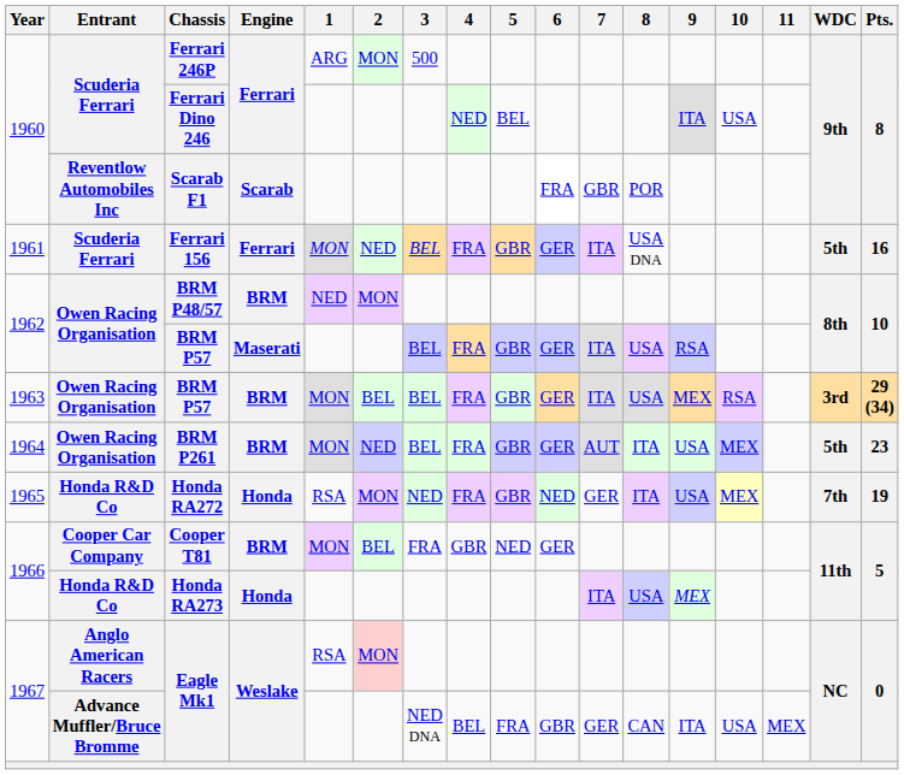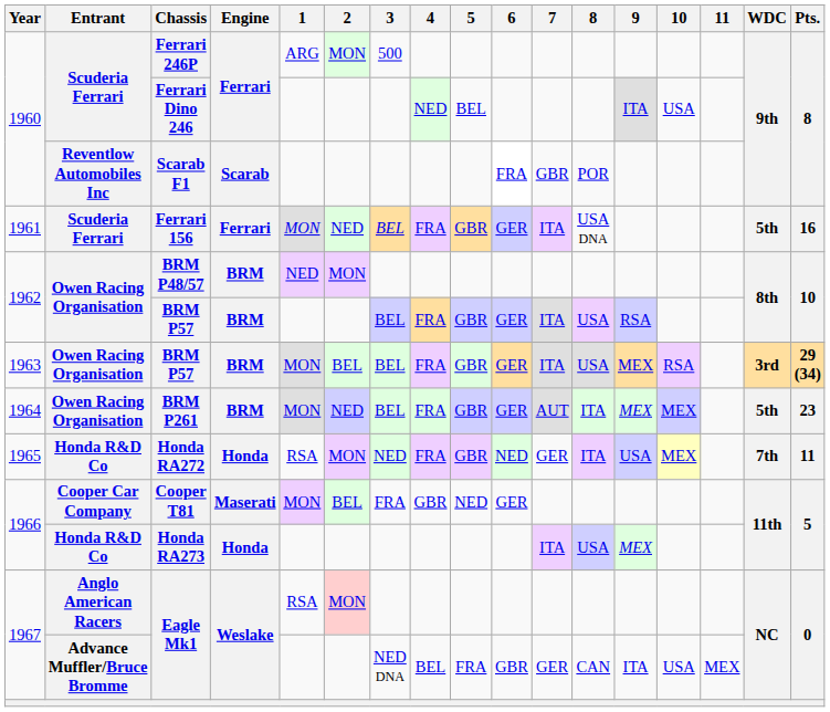 <table class="wikitable" style="text-align:center; font-size:90%">
 <tr>
 <th>Year</th>
 <th>Entrant</th>
 <th>Chassis</th>
 <th>Engine</th>
 <th>1</th>
 <th>2</th>
 <th>3</th>
 <th>4</th>
 <th>5</th>
 <th>6</th>
 <th>7</th>
 <th>8</th>
 <th>9</th>
 <th>10</th>
 <th>11</th>
 <th>WDC</th>
 <th>Pts.</th>
 </tr>
 <tr>
 <td rowspan="3"><a href='#'>1960</a></td>
 <th rowspan="2"><a href='#'>Scuderia Ferrari</a></th>
 <th><a href='#'>Ferrari</a> <a href='#'>246P</a></th>
 <th rowspan="2"><a href='#'>Ferrari</a></th>
 <td><a href='#'>ARG</a></td>
 <td style="background:#DFFFDF;"><a href='#'>MON</a><br></td>
 <td><a href='#'>500</a></td>
 <td></td>
 <td></td>
 <td></td>
 <td></td>
 <td></td>
 <td></td>
 <td></td>
 <td></td>
 <th rowspan="3">9th</th>
 <th rowspan="3">8</th>
 </tr>
 <tr>
 <th><a href='#'>Ferrari</a> <a href='#'>Dino 246</a></th>
 <td></td>
 <td></td>
 <td></td>
 <td style="background:#DFFFDF;"><a href='#'>NED</a><br></td>
 <td><a href='#'>BEL</a></td>
 <td></td>
 <td></td>
 <td></td>
 <td style="background:#DFDFDF;"><a href='#'>ITA</a><br></td>
 <td><a href='#'>USA</a></td>
 <td></td>
 </tr>
 <tr>
 <th><a href='#'>Reventlow Automobiles Inc</a></th>
 <th><a href='#'>Scarab</a> <a href='#'>F1</a></th>
 <th><a href='#'>Scarab</a></th>
 <td></td>
 <td></td>
 <td></td>
 <td></td>
 <td></td>
 <td style="background:#FFFFFF;"><a href='#'>FRA</a><br></td>
 <td><a href='#'>GBR</a></td>
 <td><a href='#'>POR</a></td>
 <td></td>
 <td></td>
 <td></td>
 </tr>
 <tr>
 <td><a href='#'>1961</a></td>
 <th><a href='#'>Scuderia Ferrari</a></th>
 <th><a href='#'>Ferrari</a> <a href='#'>156</a></th>
 <th><a href='#'>Ferrari</a></th>
 <td style="background:#DFDFDF;"><em><a href='#'>MON</a></em><br></td>
 <td style="background:#DFFFDF;"><a href='#'>NED</a><br></td>
 <td style="background:#FFDF9F;"><em><a href='#'>BEL</a></em><br></td>
 <td style="background:#EFCFFF;"><a href='#'>FRA</a><br></td>
 <td style="background:#FFDF9F;"><a href='#'>GBR</a><br></td>
 <td style="background:#CFCFFF;"><a href='#'>GER</a><br></td>
 <td style="background:#EFCFFF;"><a href='#'>ITA</a><br></td>
 <td><a href='#'>USA</a><br><small>DNA</small></td>
 <td></td>
 <td></td>
 <td></td>
 <th>5th</th>
 <th>16</th>
 </tr>
 <tr>
 <td rowspan="2"><a href='#'>1962</a></td>
 <th rowspan="2"><a href='#'>Owen Racing Organisation</a></th>
 <th><a href='#'>BRM</a> <a href='#'>P48/57</a></th>
 <th><a href='#'>BRM</a></th>
 <td style="background:#EFCFFF;"><a href='#'>NED</a><br></td>
 <td style="background:#EFCFFF;"><a href='#'>MON</a><br></td>
 <td></td>
 <td></td>
 <td></td>
 <td></td>
 <td></td>
 <td></td>
 <td></td>
 <td></td>
 <td></td>
 <th rowspan="2">8th</th>
 <th rowspan="2">10</th>
 </tr>
 <tr>
 <th><a href='#'>BRM</a> <a href='#'>P57</a></th>
-<th><a href='#'>Maserati</a></th>
+<th><a href='#'>BRM</a></th>
 <td></td>
 <td></td>
 <td style="background:#CFCFFF;"><a href='#'>BEL</a><br></td>
 <td style="background:#FFDF9F;"><a href='#'>FRA</a><br></td>
 <td style="background:#CFCFFF;"><a href='#'>GBR</a><br></td>
 <td style="background:#CFCFFF;"><a href='#'>GER</a><br></td>
 <td style="background:#DFDFDF;"><a href='#'>ITA</a><br></td>
 <td style="background:#EFCFFF;"><a href='#'>USA</a><br></td>
 <td style="background:#CFCFFF;"><a href='#'>RSA</a><br></td>
 <td></td>
 <td></td>
 </tr>
 <tr>
 <td><a href='#'>1963</a></td>
 <th><a href='#'>Owen Racing Organisation</a></th>
 <th><a href='#'>BRM</a> <a href='#'>P57</a></th>
 <th><a href='#'>BRM</a></th>
 <td style="background:#DFDFDF;"><a href='#'>MON</a><br></td>
 <td style="background:#DFFFDF;"><a href='#'>BEL</a><br></td>
 <td style="background:#DFFFDF;"><a href='#'>BEL</a><br></td>
 <td style="background:#EFCFFF;"><a href='#'>FRA</a><br></td>
 <td style="background:#DFFFDF;"><a href='#'>GBR</a><br></td>
 <td style="background:#FFDF9F;"><a href='#'>GER</a><br></td>
 <td style="background:#DFDFDF;"><a href='#'>ITA</a><br></td>
 <td style="background:#DFDFDF;"><a href='#'>USA</a><br></td>
 <td style="background:#FFDF9F;"><a href='#'>MEX</a><br></td>
 <td style="background:#EFCFFF;"><a href='#'>RSA</a><br></td>
 <td></td>
 <td style="background:#ffdf9f;"><strong>3rd</strong></td>
 <td style="background:#ffdf9f;"><strong>29 (34)</strong></td>
 </tr>
 <tr>
 <td><a href='#'>1964</a></td>
 <th><a href='#'>Owen Racing Organisation</a></th>
 <th><a href='#'>BRM</a> <a href='#'>P261</a></th>
 <th><a href='#'>BRM</a></th>
 <td style="background:#DFDFDF;"><a href='#'>MON</a><br></td>
 <td style="background:#CFCFFF;"><a href='#'>NED</a><br></td>
 <td style="background:#DFFFDF;"><a href='#'>BEL</a><br></td>
 <td style="background:#DFFFDF;"><a href='#'>FRA</a><br></td>
 <td style="background:#CFCFFF;"><a href='#'>GBR</a><br></td>
 <td style="background:#CFCFFF;"><a href='#'>GER</a><br></td>
 <td style="background:#DFDFDF;"><a href='#'>AUT</a><br></td>
 <td style="background:#DFFFDF;"><a href='#'>ITA</a><br></td>
-<td style="background:#DFFFDF;"><a href='#'>USA</a><br></td>
+<td style="background:#DFFFDF;"><em><a href='#'>MEX</a></em><br></td>
 <td style="background:#CFCFFF;"><a href='#'>MEX</a><br></td>
 <td></td>
 <th>5th</th>
 <th>23</th>
 </tr>
 <tr>
 <td><a href='#'>1965</a></td>
 <th><a href='#'>Honda R&D Co</a></th>
 <th><a href='#'>Honda</a> <a href='#'>RA272</a></th>
 <th><a href='#'>Honda</a></th>
 <td><a href='#'>RSA</a></td>
 <td style="background:#EFCFFF;"><a href='#'>MON</a><br></td>
 <td style="background:#DFFFDF;"><a href='#'>NED</a><br></td>
 <td style="background:#EFCFFF;"><a href='#'>FRA</a><br></td>
 <td style="background:#EFCFFF;"><a href='#'>GBR</a><br></td>
 <td style="background:#DFFFDF;"><a href='#'>NED</a><br></td>
 <td><a href='#'>GER</a></td>
 <td style="background:#EFCFFF;"><a href='#'>ITA</a><br></td>
 <td style="background:#CFCFFF;"><a href='#'>USA</a><br></td>
 <td style="background:#FFFFBF;"><a href='#'>MEX</a><br></td>
 <td></td>
 <th>7th</th>
-<th>19</th>
+<th>11</th>
 </tr>
 <tr>
 <td rowspan=2><a href='#'>1966</a></td>
 <th><a href='#'>Cooper Car Company</a></th>
 <th><a href='#'>Cooper T81</a></th>
-<th><a href='#'>BRM</a></th>
+<th><a href='#'>Maserati</a></th>
 <td style="background:#EFCFFF;"><a href='#'>MON</a><br></td>
 <td style="background:#DFFFDF;"><a href='#'>BEL</a><br></td>
 <td><a href='#'>FRA</a></td>
 <td><a href='#'>GBR</a></td>
 <td><a href='#'>NED</a></td>
 <td><a href='#'>GER</a></td>
 <td></td>
 <td></td>
 <td></td>
 <td></td>
 <td></td>
 <th rowspan=2>11th</th>
 <th rowspan=2>5</th>
 </tr>
 <tr>
 <th><a href='#'>Honda R&D Co</a></th>
 <th><a href='#'>Honda</a> <a href='#'>RA273</a></th>
 <th><a href='#'>Honda</a></th>
 <td></td>
 <td></td>
 <td></td>
 <td></td>
 <td></td>
 <td></td>
 <td style="background:#EFCFFF;"><a href='#'>ITA</a><br></td>
 <td style="background:#CFCFFF;"><a href='#'>USA</a><br></td>
 <td style="background:#DFFFDF;"><em><a href='#'>MEX</a></em><br></td>
 <td></td>
 <td></td>
 </tr>
 <tr>
 <td rowspan=2><a href='#'>1967</a></td>
 <th><a href='#'>Anglo American Racers</a></th>
 <th rowspan=2><a href='#'>Eagle</a> <a href='#'>Mk1</a></th>
 <th rowspan=2><a href='#'>Weslake</a></th>
 <td><a href='#'>RSA</a></td>
 <td style="background:#FFCFCF;"><a href='#'>MON</a><br></td>
 <td></td>
 <td></td>
 <td></td>
 <td></td>
 <td></td>
 <td></td>
 <td></td>
 <td></td>
 <td></td>
 <th rowspan=2>NC</th>
 <th rowspan=2>0</th>
 </tr>
 <tr>
 <th>Advance Muffler/<a href='#'>Bruce Bromme</a></th>
 <td></td>
 <td></td>
 <td><a href='#'>NED</a><br><small>DNA</small></td>
 <td><a href='#'>BEL</a></td>
 <td><a href='#'>FRA</a></td>
 <td><a href='#'>GBR</a></td>
 <td><a href='#'>GER</a></td>
 <td><a href='#'>CAN</a></td>
 <td><a href='#'>ITA</a></td>
 <td><a href='#'>USA</a></td>
 <td><a href='#'>MEX</a></td>
 </tr>
 <tr>
 <th colspan="17"></th>
 </tr>
 </table>
